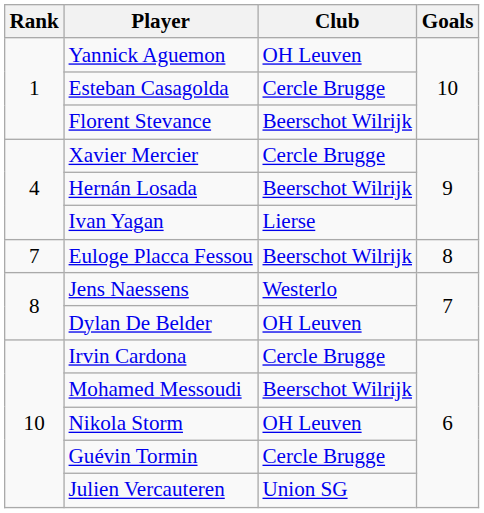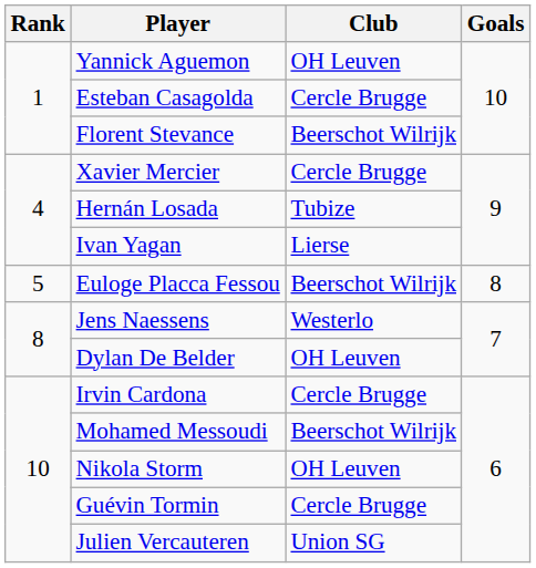 <table class="wikitable" style="text-align:center">
 <tr>
 <th>Rank</th>
 <th>Player</th>
 <th>Club</th>
 <th>Goals</th>
 </tr>
 <tr>
 <td rowspan=3>1</td>
 <td align="left"> <a href='#'>Yannick Aguemon</a></td>
 <td align="left"><a href='#'>OH Leuven</a></td>
 <td rowspan=3>10</td>
 </tr>
 <tr>
 <td align="left"> <a href='#'>Esteban Casagolda</a></td>
 <td align="left"><a href='#'>Cercle Brugge</a></td>
 </tr>
 <tr>
 <td align="left"> <a href='#'>Florent Stevance</a></td>
 <td align="left"><a href='#'>Beerschot Wilrijk</a></td>
 </tr>
 <tr>
 <td rowspan=3>4</td>
 <td align="left"> <a href='#'>Xavier Mercier</a></td>
 <td align="left"><a href='#'>Cercle Brugge</a></td>
 <td rowspan=3>9</td>
 </tr>
 <tr>
 <td align="left"> <a href='#'>Hernán Losada</a></td>
-<td align="left"><a href='#'>Beerschot Wilrijk</a></td>
+<td align="left"><a href='#'>Tubize</a></td>
 </tr>
 <tr>
 <td align="left"> <a href='#'>Ivan Yagan</a></td>
 <td align="left"><a href='#'>Lierse</a></td>
 </tr>
 <tr>
-<td rowspan=1>7</td>
+<td rowspan=1>5</td>
 <td align="left"> <a href='#'>Euloge Placca Fessou</a></td>
 <td align="left"><a href='#'>Beerschot Wilrijk</a></td>
 <td rowspan=1>8</td>
 </tr>
 <tr>
 <td rowspan=2>8</td>
 <td align="left"> <a href='#'>Jens Naessens</a></td>
 <td align="left"><a href='#'>Westerlo</a></td>
 <td rowspan=2>7</td>
 </tr>
 <tr>
 <td align="left"> <a href='#'>Dylan De Belder</a></td>
 <td align="left"><a href='#'>OH Leuven</a></td>
 </tr>
 <tr>
 <td rowspan=5>10</td>
 <td align="left"> <a href='#'>Irvin Cardona</a></td>
 <td align="left"><a href='#'>Cercle Brugge</a></td>
 <td rowspan=5>6</td>
 </tr>
 <tr>
 <td align="left"> <a href='#'>Mohamed Messoudi</a></td>
 <td align="left"><a href='#'>Beerschot Wilrijk</a></td>
 </tr>
 <tr>
 <td align="left"> <a href='#'>Nikola Storm</a></td>
 <td align="left"><a href='#'>OH Leuven</a></td>
 </tr>
 <tr>
 <td align="left"> <a href='#'>Guévin Tormin</a></td>
 <td align="left"><a href='#'>Cercle Brugge</a></td>
 </tr>
 <tr>
 <td align="left"> <a href='#'>Julien Vercauteren</a></td>
 <td align="left"><a href='#'>Union SG</a></td>
 </tr>
 </table>
